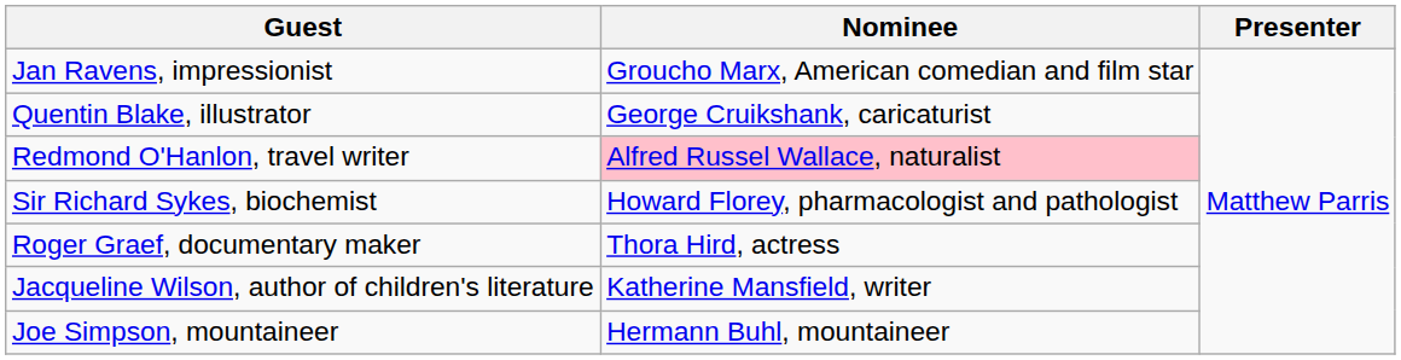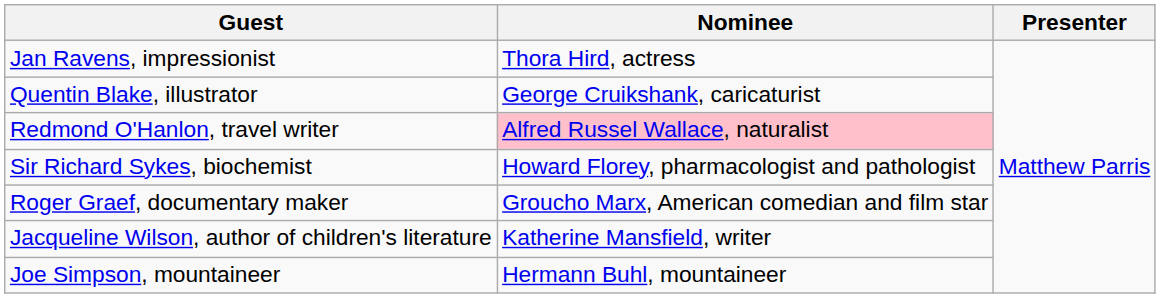 <table class="wikitable">
 <tr>
 <th>Guest</th>
 <th>Nominee</th>
 <th>Presenter</th>
 </tr>
 <tr>
 <td><a href='#'>Jan Ravens</a>, impressionist</td>
-<td><a href='#'>Groucho Marx</a>, American comedian and film star</td>
+<td><a href='#'>Thora Hird</a>, actress</td>
 <td rowspan="7"><a href='#'>Matthew Parris</a></td>
 </tr>
 <tr>
 <td><a href='#'>Quentin Blake</a>, illustrator</td>
 <td><a href='#'>George Cruikshank</a>, caricaturist</td>
 </tr>
 <tr>
 <td><a href='#'>Redmond O'Hanlon</a>, travel writer</td>
 <td style="background: pink;"><a href='#'>Alfred Russel Wallace</a>, naturalist</td>
 </tr>
 <tr>
 <td><a href='#'>Sir Richard Sykes</a>, biochemist</td>
 <td><a href='#'>Howard Florey</a>, pharmacologist and pathologist</td>
 </tr>
 <tr>
 <td><a href='#'>Roger Graef</a>, documentary maker</td>
-<td><a href='#'>Thora Hird</a>, actress</td>
+<td><a href='#'>Groucho Marx</a>, American comedian and film star</td>
 </tr>
 <tr>
 <td><a href='#'>Jacqueline Wilson</a>, author of children's literature</td>
 <td><a href='#'>Katherine Mansfield</a>, writer</td>
 </tr>
 <tr>
 <td><a href='#'>Joe Simpson</a>, mountaineer</td>
 <td><a href='#'>Hermann Buhl</a>, mountaineer</td>
 </tr>
 </table>
